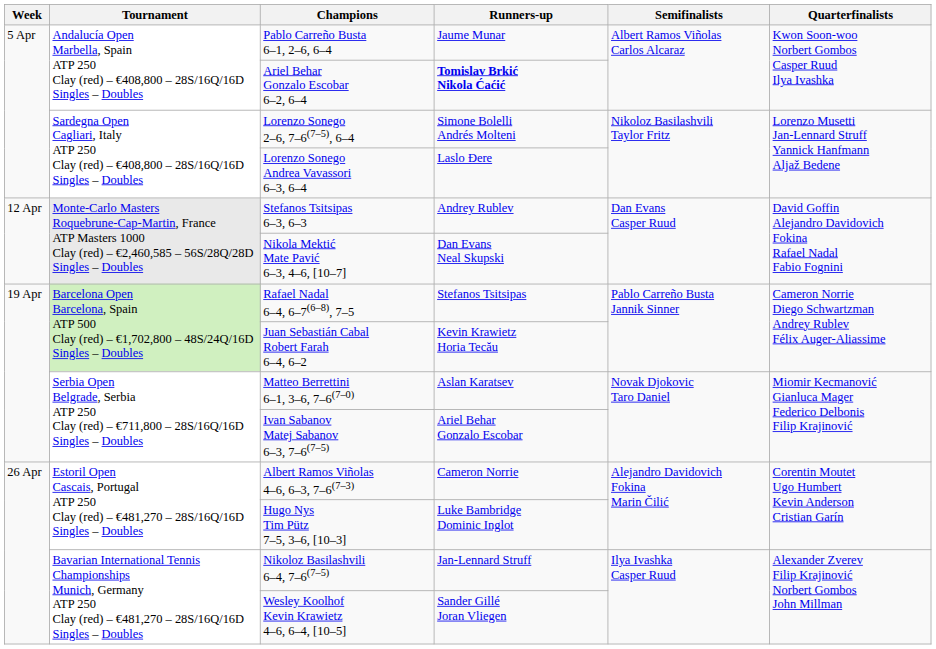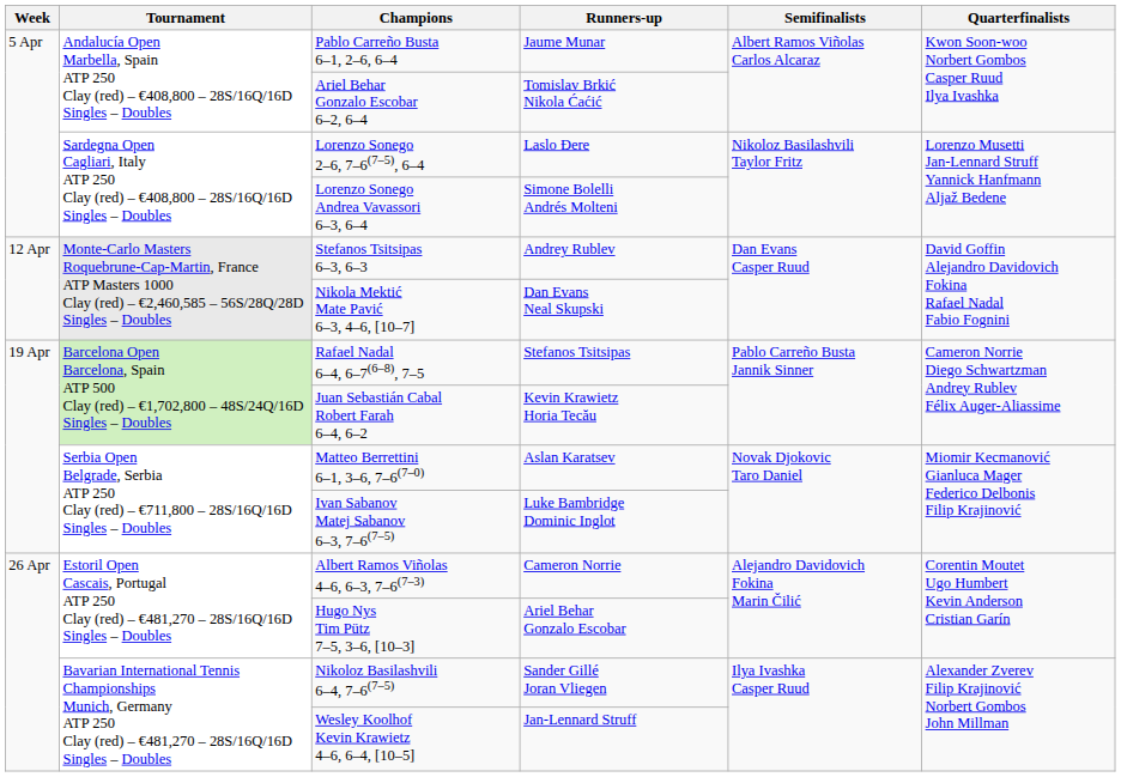 <table class=wikitable style=font-size:95%>
 <tr>
 <th style="width:48px;">Week</th>
 <th style="width:250px;">Tournament</th>
 <th style="width:205px;">Champions</th>
 <th style="width:205px;">Runners-up</th>
 <th style="width:190px;">Semifinalists</th>
 <th style="width:190px;">Quarterfinalists</th>
 </tr>
 <tr valign=top>
 <td rowspan=4>5 Apr</td>
 <td style="background:#fff;" rowspan=2><a href='#'>Andalucía Open</a><br> <a href='#'>Marbella</a>, Spain<br>ATP 250<br>Clay (red) – €408,800 – 28S/16Q/16D <br> <a href='#'>Singles</a> – <a href='#'>Doubles</a></td>
 <td> <a href='#'>Pablo Carreño Busta</a><br> 6–1, 2–6, 6–4</td>
 <td> <a href='#'>Jaume Munar</a></td>
 <td rowspan=2> <a href='#'>Albert Ramos Viñolas</a> <br>  <a href='#'>Carlos Alcaraz</a></td>
 <td rowspan=2> <a href='#'>Kwon Soon-woo</a><br>  <a href='#'>Norbert Gombos</a> <br>  <a href='#'>Casper Ruud</a><br>  <a href='#'>Ilya Ivashka</a></td>
 </tr>
 <tr valign=top>
 <td> <a href='#'>Ariel Behar</a> <br>  <a href='#'>Gonzalo Escobar</a> <br> 6–2, 6–4</td>
-<td><strong> <a href='#'>Tomislav Brkić</a> <br>  <a href='#'>Nikola Ćaćić</a></strong></td>
+<td> <a href='#'>Tomislav Brkić</a> <br>  <a href='#'>Nikola Ćaćić</a></td>
 </tr>
 <tr valign=top>
 <td style=background:#fff rowspan=2><a href='#'>Sardegna Open</a><br> <a href='#'>Cagliari</a>, Italy<br>ATP 250<br>Clay (red) – €408,800 – 28S/16Q/16D <br> <a href='#'>Singles</a> – <a href='#'>Doubles</a></td>
 <td> <a href='#'>Lorenzo Sonego</a> <br> 2–6, 7–6<sup>(7–5)</sup>, 6–4</td>
-<td> <a href='#'>Simone Bolelli</a> <br>  <a href='#'>Andrés Molteni</a></td>
+<td> <a href='#'>Laslo Đere</a></td>
 <td rowspan=2> <a href='#'>Nikoloz Basilashvili</a> <br>  <a href='#'>Taylor Fritz</a></td>
 <td rowspan=2> <a href='#'>Lorenzo Musetti</a> <br>  <a href='#'>Jan-Lennard Struff</a><br>  <a href='#'>Yannick Hanfmann</a> <br>  <a href='#'>Aljaž Bedene</a></td>
 </tr>
 <tr valign=top>
 <td> <a href='#'>Lorenzo Sonego</a> <br>  <a href='#'>Andrea Vavassori</a> <br> 6–3, 6–4</td>
-<td> <a href='#'>Laslo Đere</a></td>
+<td> <a href='#'>Simone Bolelli</a> <br>  <a href='#'>Andrés Molteni</a></td>
 </tr>
 <tr valign=top>
 <td rowspan=2>12 Apr</td>
 <td style=background:#E9E9E9 rowspan=2><a href='#'>Monte-Carlo Masters</a><br> <a href='#'>Roquebrune-Cap-Martin</a>, France<br>ATP Masters 1000<br>Clay (red) – €2,460,585 – 56S/28Q/28D <br> <a href='#'>Singles</a> – <a href='#'>Doubles</a></td>
 <td> <a href='#'>Stefanos Tsitsipas</a>  <br> 6–3, 6–3</td>
 <td> <a href='#'>Andrey Rublev</a></td>
 <td rowspan=2> <a href='#'>Dan Evans</a> <br>  <a href='#'>Casper Ruud</a></td>
 <td rowspan=2> <a href='#'>David Goffin</a> <br>  <a href='#'>Alejandro Davidovich <br>Fokina</a> <br>  <a href='#'>Rafael Nadal</a> <br>  <a href='#'>Fabio Fognini</a></td>
 </tr>
 <tr valign=top>
 <td> <a href='#'>Nikola Mektić</a> <br>  <a href='#'>Mate Pavić</a> <br> 6–3, 4–6, [10–7]</td>
 <td> <a href='#'>Dan Evans</a> <br>  <a href='#'>Neal Skupski</a></td>
 </tr>
 <tr valign=top>
 <td rowspan=4>19 Apr</td>
 <td style=background:#d0f0c0 rowspan=2><a href='#'>Barcelona Open</a><br> <a href='#'>Barcelona</a>, Spain<br>ATP 500<br>Clay (red) – €1,702,800 – 48S/24Q/16D <br> <a href='#'>Singles</a> – <a href='#'>Doubles</a></td>
 <td> <a href='#'>Rafael Nadal</a> <br> 6–4, 6–7<sup>(6–8)</sup>, 7–5</td>
 <td> <a href='#'>Stefanos Tsitsipas</a></td>
 <td rowspan=2> <a href='#'>Pablo Carreño Busta</a>   <br>  <a href='#'>Jannik Sinner</a></td>
 <td rowspan=2> <a href='#'>Cameron Norrie</a> <br> <a href='#'>Diego Schwartzman</a> <br>  <a href='#'>Andrey Rublev</a> <br>  <a href='#'>Félix Auger-Aliassime</a></td>
 </tr>
 <tr valign=top>
 <td> <a href='#'>Juan Sebastián Cabal</a> <br>  <a href='#'>Robert Farah</a> <br> 6–4, 6–2</td>
 <td> <a href='#'>Kevin Krawietz</a>  <br> <a href='#'>Horia Tecău</a></td>
 </tr>
 <tr valign=top>
 <td style="background:#fff;" rowspan=2><a href='#'>Serbia Open</a><br> <a href='#'>Belgrade</a>, Serbia<br>ATP 250<br>Clay (red) – €711,800 – 28S/16Q/16D <br> <a href='#'>Singles</a> – <a href='#'>Doubles</a></td>
 <td> <a href='#'>Matteo Berrettini</a> <br> 6–1, 3–6, 7–6<sup>(7–0)</sup></td>
 <td> <a href='#'>Aslan Karatsev</a></td>
 <td rowspan=2> <a href='#'>Novak Djokovic</a> <br>  <a href='#'>Taro Daniel</a></td>
 <td rowspan=2> <a href='#'>Miomir Kecmanović</a> <br>  <a href='#'>Gianluca Mager</a> <br>  <a href='#'>Federico Delbonis</a> <br>  <a href='#'>Filip Krajinović</a></td>
 </tr>
 <tr valign=top>
 <td> <a href='#'>Ivan Sabanov</a> <br>  <a href='#'>Matej Sabanov</a><br>6–3, 7–6<sup>(7–5)</sup></td>
-<td> <a href='#'>Ariel Behar</a> <br>  <a href='#'>Gonzalo Escobar</a></td>
+<td> <a href='#'>Luke Bambridge</a> <br>  <a href='#'>Dominic Inglot</a></td>
 </tr>
 <tr valign=top>
 <td rowspan=4>26 Apr</td>
 <td style="background:#fff;" rowspan=2><a href='#'>Estoril Open</a><br> <a href='#'>Cascais</a>, Portugal<br>ATP 250<br>Clay (red) – €481,270 – 28S/16Q/16D <br> <a href='#'>Singles</a> – <a href='#'>Doubles</a></td>
 <td> <a href='#'>Albert Ramos Viñolas</a> <br> 4–6, 6–3, 7–6<sup>(7–3)</sup></td>
 <td> <a href='#'>Cameron Norrie</a></td>
 <td rowspan=2> <a href='#'>Alejandro Davidovich <br>Fokina</a> <br>  <a href='#'>Marin Čilić</a></td>
 <td rowspan="2"> <a href='#'>Corentin Moutet</a> <br> <a href='#'>Ugo Humbert</a> <br>  <a href='#'>Kevin Anderson</a> <br>  <a href='#'>Cristian Garín</a></td>
 </tr>
 <tr valign=top>
 <td> <a href='#'>Hugo Nys</a> <br>   <a href='#'>Tim Pütz</a><br>7–5, 3–6, [10–3]</td>
-<td> <a href='#'>Luke Bambridge</a> <br>  <a href='#'>Dominic Inglot</a></td>
+<td> <a href='#'>Ariel Behar</a> <br>  <a href='#'>Gonzalo Escobar</a></td>
 </tr>
 <tr valign=top>
 <td style="background:#fff;" rowspan=2><a href='#'>Bavarian International Tennis <br> Championships</a><br> <a href='#'>Munich</a>, Germany<br>ATP 250<br>Clay (red) – €481,270 – 28S/16Q/16D <br> <a href='#'>Singles</a> – <a href='#'>Doubles</a></td>
 <td> <a href='#'>Nikoloz Basilashvili</a> <br> 6–4, 7–6<sup>(7–5)</sup></td>
-<td> <a href='#'>Jan-Lennard Struff</a></td>
+<td> <a href='#'>Sander Gillé</a> <br>  <a href='#'>Joran Vliegen</a></td>
 <td rowspan=2> <a href='#'>Ilya Ivashka</a>   <br>  <a href='#'>Casper Ruud</a></td>
 <td rowspan=2> <a href='#'>Alexander Zverev</a> <br> <a href='#'>Filip Krajinović</a> <br>  <a href='#'>Norbert Gombos</a> <br>  <a href='#'>John Millman</a></td>
 </tr>
 <tr valign=top>
 <td> <a href='#'>Wesley Koolhof</a> <br>  <a href='#'>Kevin Krawietz</a><br>4–6, 6–4, [10–5]</td>
-<td> <a href='#'>Sander Gillé</a> <br>  <a href='#'>Joran Vliegen</a></td>
+<td> <a href='#'>Jan-Lennard Struff</a></td>
 </tr>
 </table>
